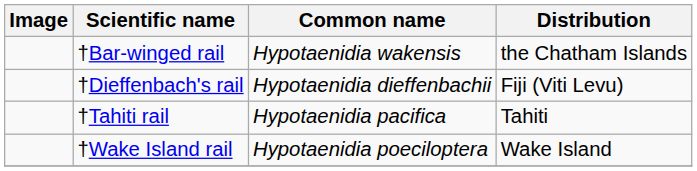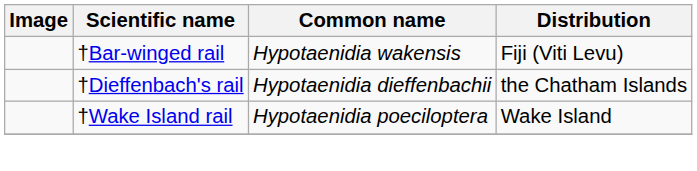 <table class="wikitable">
 <tr>
 <th>Image</th>
 <th>Scientific name</th>
 <th>Common name</th>
 <th>Distribution</th>
 </tr>
 <tr>
 <td></td>
 <td>†<a href='#'>Bar-winged rail</a></td>
 <td><em>Hypotaenidia wakensis</em></td>
-<td>the Chatham Islands</td>
+<td>Fiji (Viti Levu)</td>
 </tr>
 <tr>
 <td></td>
 <td>†<a href='#'>Dieffenbach's rail</a></td>
 <td><em>Hypotaenidia dieffenbachii</em></td>
-<td>Fiji (Viti Levu)</td>
-</tr>
-<tr>
-<td></td>
-<td>†<a href='#'>Tahiti rail</a></td>
-<td><em>Hypotaenidia pacifica</em></td>
-<td>Tahiti</td>
+<td>the Chatham Islands</td>
 </tr>
 <tr>
 <td></td>
 <td>†<a href='#'>Wake Island rail</a></td>
 <td><em>Hypotaenidia poeciloptera</em></td>
 <td>Wake Island</td>
 </tr>
 <tr>
 </tr>
 </table>
